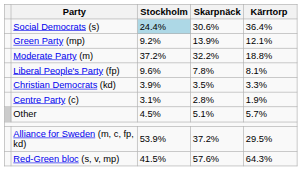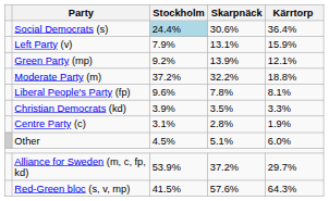 <table class="wikitable sortable" style="font-size: 95%">
 <tr>
 <th class="unsortable"> </th>
 <th style="width: 200px">Party</th>
 <th style="width: 80px">Stockholm</th>
 <th style="width: 80px">Skarpnäck</th>
 <th style="width: 80px">Kärrtorp </th>
 </tr>
 <tr>
 <td bgcolor=> </td>
 <td><a href='#'>Social Democrats</a> (s)</td>
 <td style="background: lightblue;">24.4%</td>
 <td>30.6%</td>
 <td>36.4%</td>
+</tr>
+<tr>
+<td bgcolor=> </td>
+<td><a href='#'>Left Party</a> (v)</td>
+<td>7.9%</td>
+<td>13.1%</td>
+<td>15.9%</td>
 </tr>
 <tr>
 <td bgcolor=> </td>
 <td><a href='#'>Green Party</a> (mp)</td>
 <td>9.2%</td>
 <td>13.9%</td>
 <td>12.1%</td>
 </tr>
 <tr>
 <td bgcolor=> </td>
 <td><a href='#'>Moderate Party</a> (m)</td>
 <td>37.2%</td>
 <td>32.2%</td>
 <td>18.8%</td>
 </tr>
 <tr>
 <td bgcolor=> </td>
 <td><a href='#'>Liberal People's Party</a> (fp)</td>
 <td>9.6%</td>
 <td>7.8%</td>
 <td>8.1%</td>
 </tr>
 <tr>
 <td bgcolor=> </td>
 <td><a href='#'>Christian Democrats</a> (kd)</td>
 <td>3.9%</td>
 <td>3.5%</td>
 <td>3.3%</td>
 </tr>
 <tr>
 <td bgcolor=> </td>
 <td><a href='#'>Centre Party</a> (c)</td>
 <td>3.1%</td>
 <td>2.8%</td>
 <td>1.9%</td>
 </tr>
 <tr class="sortbottom">
 <td style="background: #CCCCCC"> </td>
 <td>Other</td>
 <td>4.5%</td>
 <td>5.1%</td>
-<td>5.7%</td>
+<td>6.0%</td>
 </tr>
 <tr>
 <td colspan=5></td>
 </tr>
 <tr>
 <td bgcolor=> </td>
 <td style="width: 200px"><a href='#'>Alliance for Sweden</a> (m, c, fp, kd)</td>
 <td style="width: 80px">53.9%</td>
 <td style="width: 80px">37.2%</td>
-<td style="width: 80px">29.5%</td>
+<td style="width: 80px">29.7%</td>
 </tr>
 <tr class="sortbottom">
 <td bgcolor=> </td>
 <td><a href='#'>Red-Green bloc</a> (s, v, mp)</td>
 <td>41.5%</td>
 <td>57.6%</td>
 <td>64.3%</td>
 </tr>
 </table>
